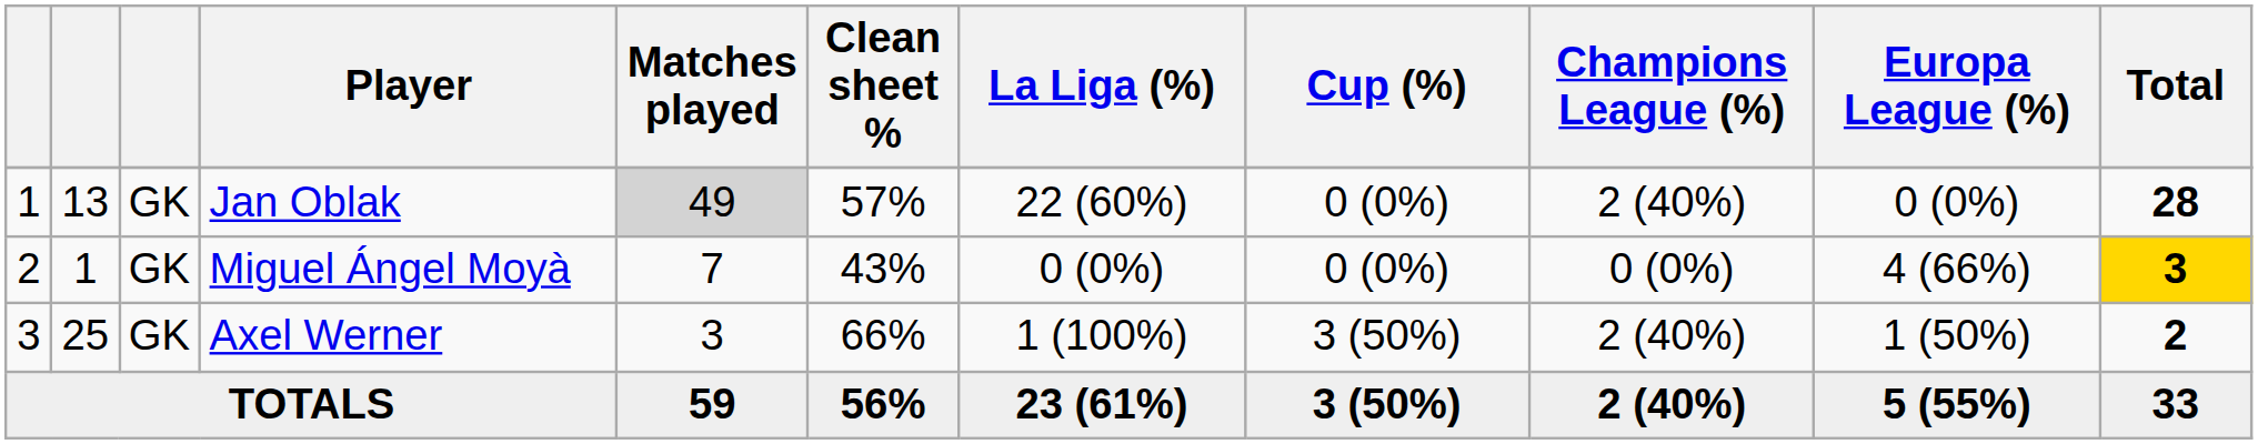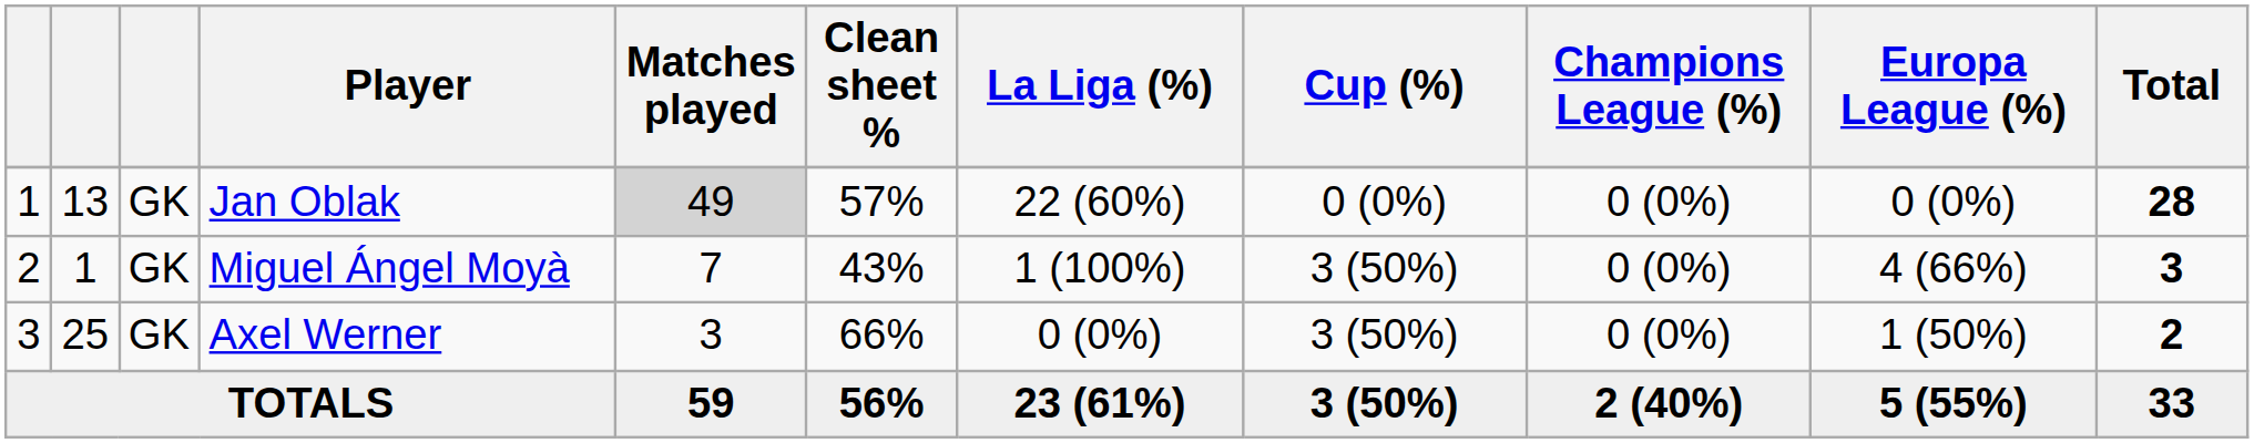 <table class="wikitable sortable" style="text-align:center">
 <tr>
 <th width=10></th>
 <th width=10></th>
 <th width=10></th>
 <th width=150>Player</th>
 <th width=50>Matches played</th>
 <th width=50>Clean sheet %</th>
 <th width=100><a href='#'>La Liga</a> (%)</th>
 <th width=100><a href='#'>Cup</a> (%)</th>
 <th width=100><a href='#'>Champions League</a> (%)</th>
 <th width=100><a href='#'>Europa League</a> (%)</th>
 <th width=50>Total</th>
 </tr>
 <tr>
 </tr>
 <tr>
 <td>1</td>
 <td>13</td>
 <td>GK</td>
 <td align=left> <a href='#'>Jan Oblak</a></td>
 <td style="background: lightgrey;">49</td>
 <td>57%</td>
 <td>22 (60%)</td>
 <td>0 (0%)</td>
-<td>2 (40%)</td>
+<td>0 (0%)</td>
 <td>0 (0%)</td>
 <td><strong>28</strong></td>
 </tr>
 <tr>
 <td>2</td>
 <td>1</td>
 <td>GK</td>
 <td align=left> <a href='#'>Miguel Ángel Moyà</a></td>
 <td>7</td>
 <td>43%</td>
-<td>0 (0%)</td>
-<td>0 (0%)</td>
+<td>1 (100%)</td>
+<td>3 (50%)</td>
 <td>0 (0%)</td>
 <td>4 (66%)</td>
-<td style="background: gold;"><strong>3</strong></td>
+<td><strong>3</strong></td>
 </tr>
 <tr>
 <td>3</td>
 <td>25</td>
 <td>GK</td>
 <td align=left> <a href='#'>Axel Werner</a></td>
 <td>3</td>
 <td>66%</td>
-<td>1 (100%)</td>
+<td>0 (0%)</td>
 <td>3 (50%)</td>
-<td>2 (40%)</td>
+<td>0 (0%)</td>
 <td>1 (50%)</td>
 <td><strong>2</strong></td>
 </tr>
 <tr bgcolor="#EFEFEF">
 <td colspan="4"><strong>TOTALS</strong></td>
 <td><strong>59</strong></td>
 <td><strong>56%</strong></td>
 <td><strong>23 (61%)</strong></td>
 <td><strong>3 (50%)</strong></td>
 <td><strong>2 (40%)</strong></td>
 <td><strong>5 (55%)</strong></td>
 <td><strong>33</strong></td>
 </tr>
 </table>
